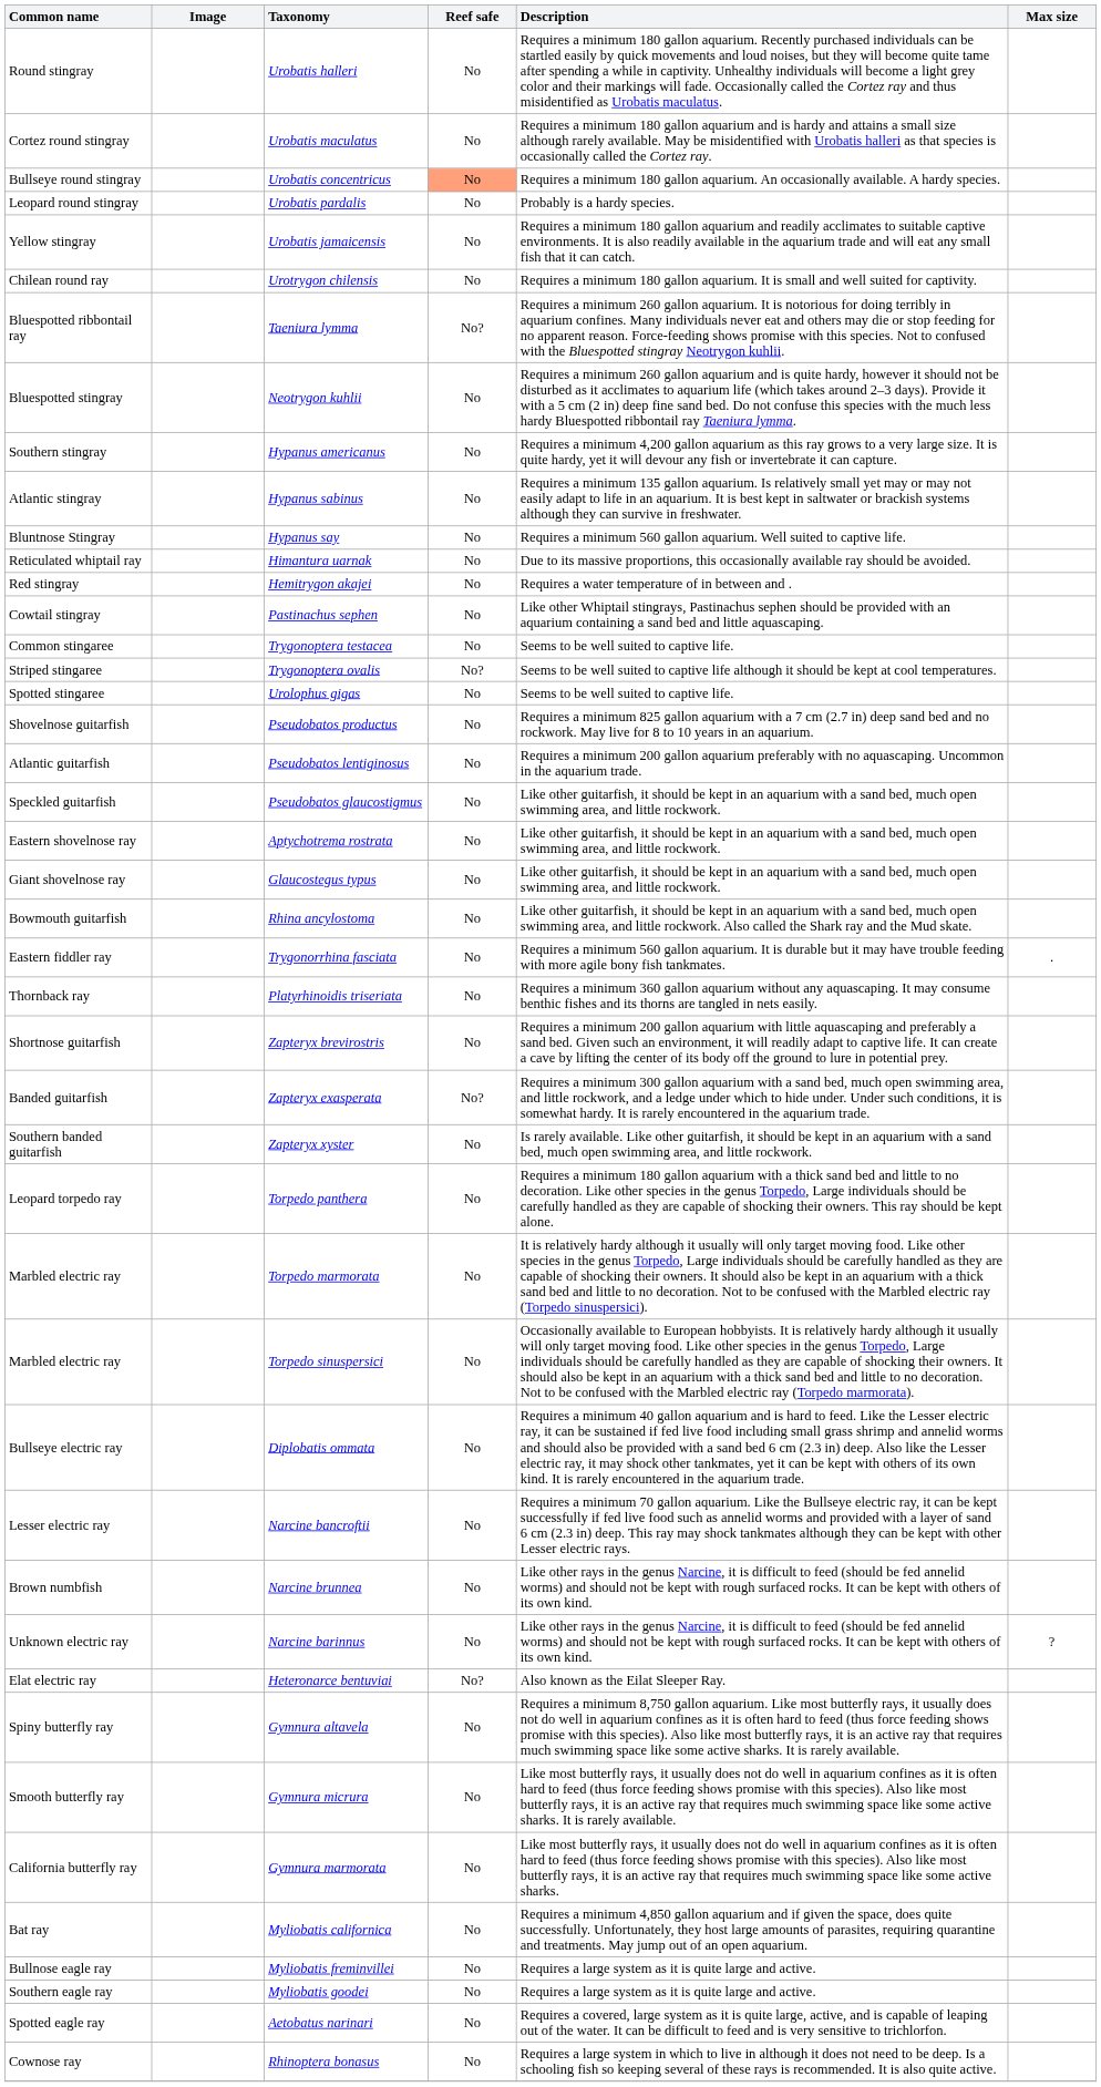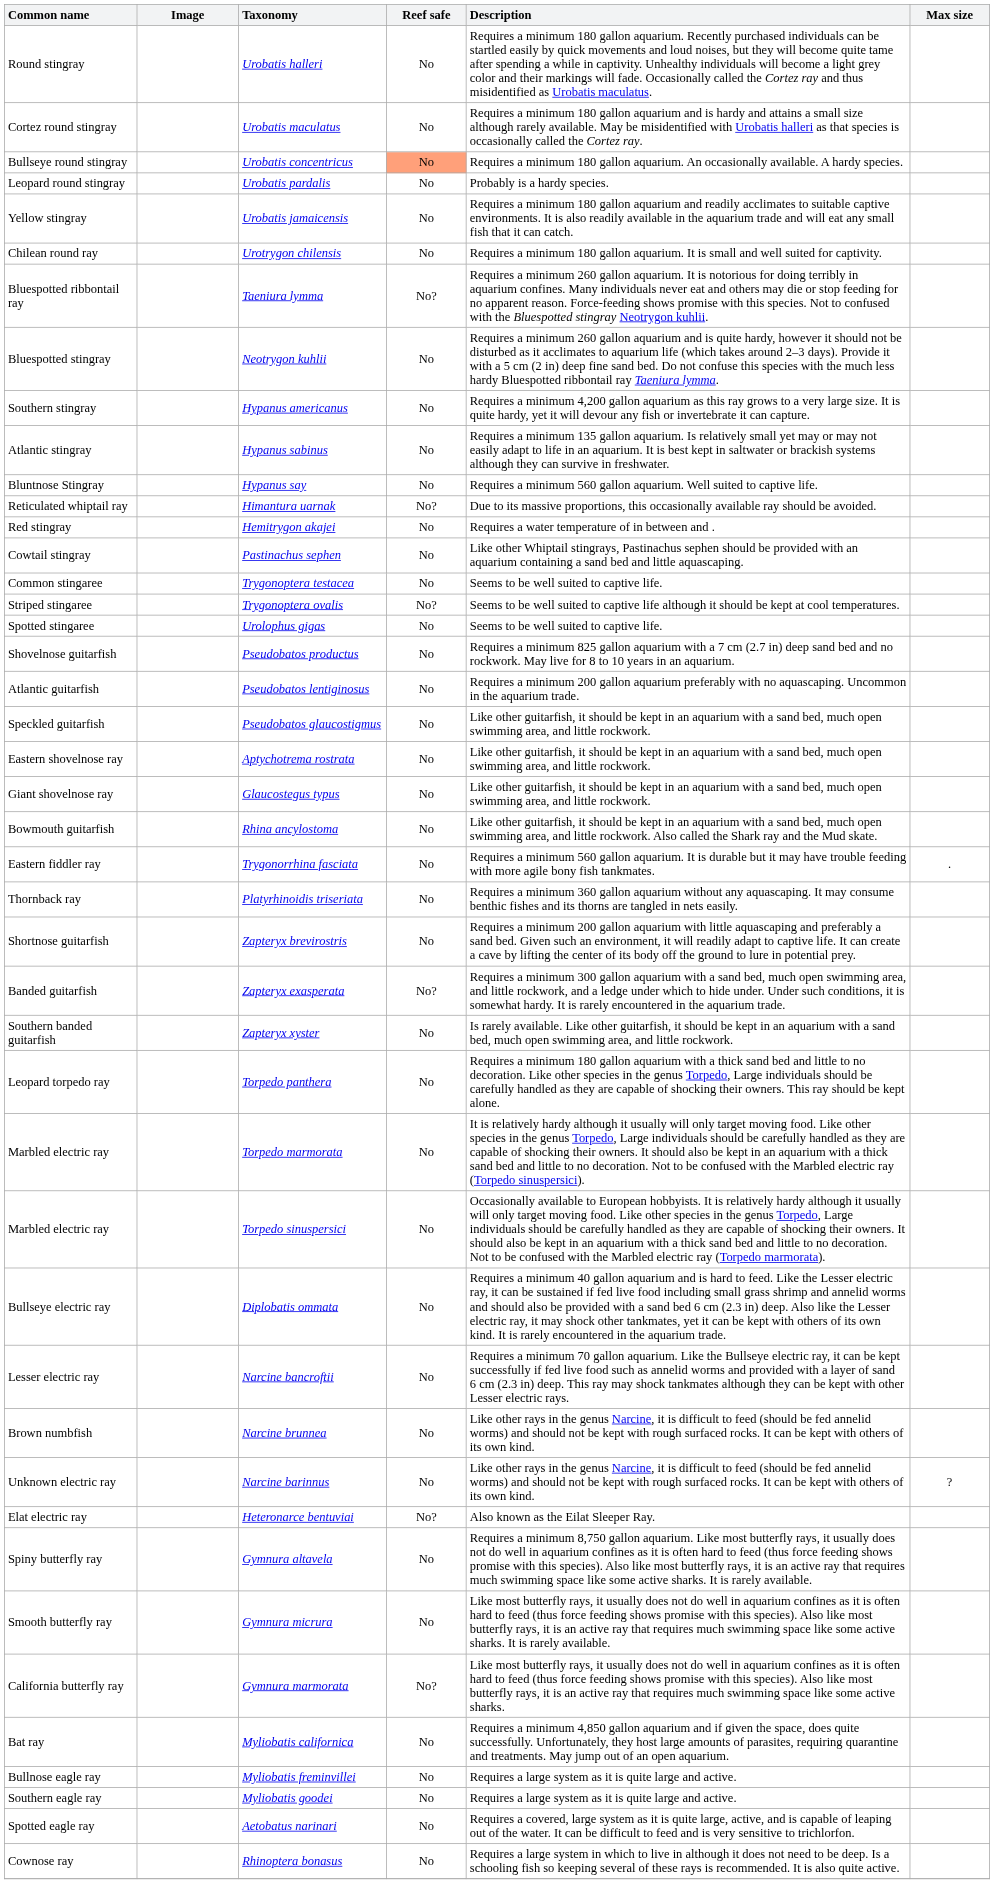 <table class="sortable collapsible" cellpadding="4" width="100%" border="1" style="border:1px solid #aaa; border-collapse:collapse">
 <tr>
 <th align="left" style="background:#F2F3F4" width="170px">Common name</th>
 <th style="background:#F2F3F4" width="130px" class="unsortable">Image</th>
 <th align="left" style="background:#F2F3F4" width="190px">Taxonomy</th>
 <th style="background:#F2F3F4" width="100px">Reef safe</th>
 <th align="left" style="background:#F2F3F4" width="610px" class="unsortable">Description</th>
 <th style="background:#F2F3F4" width="100px">Max size</th>
 </tr>
 <tr>
 <td>Round stingray</td>
 <td></td>
 <td><em><a href='#'>Urobatis halleri</a></em></td>
 <td align="center">No</td>
 <td>Requires a minimum 180 gallon aquarium. Recently purchased individuals can be startled easily by quick movements and loud noises, but they will become quite tame after spending a while in captivity. Unhealthy individuals will become a light grey color and their markings will fade. Occasionally called the <em>Cortez ray</em> and thus misidentified as <a href='#'>Urobatis maculatus</a>.</td>
 <td align="center"></td>
 </tr>
 <tr>
 <td>Cortez round stingray</td>
 <td></td>
 <td><em><a href='#'>Urobatis maculatus</a></em></td>
 <td align="center">No</td>
 <td>Requires a minimum 180 gallon aquarium and is hardy and attains a small size although rarely available. May be misidentified with <a href='#'>Urobatis halleri</a> as that species is occasionally called the <em>Cortez ray</em>.</td>
 <td align="center"></td>
 </tr>
 <tr>
 <td>Bullseye round stingray</td>
 <td></td>
 <td><em><a href='#'>Urobatis concentricus</a></em></td>
 <td align="center" style="background: lightsalmon;">No</td>
 <td>Requires a minimum 180 gallon aquarium. An occasionally available. A hardy species.</td>
 <td align="center"></td>
 </tr>
 <tr>
 <td>Leopard round stingray</td>
 <td></td>
 <td><em><a href='#'>Urobatis pardalis</a></em></td>
 <td align="center">No</td>
 <td>Probably is a hardy species.</td>
 <td align="center"></td>
 </tr>
 <tr>
 <td>Yellow stingray</td>
 <td></td>
 <td><em><a href='#'>Urobatis jamaicensis</a></em></td>
 <td align="center">No</td>
 <td>Requires a minimum 180 gallon aquarium and readily acclimates to suitable captive environments. It is also readily available in the aquarium trade and will eat any small fish that it can catch.</td>
 <td align="center"></td>
 </tr>
 <tr>
 <td>Chilean round ray</td>
 <td></td>
 <td><em><a href='#'>Urotrygon chilensis</a></em></td>
 <td align="center">No</td>
 <td>Requires a minimum 180 gallon aquarium. It is small and well suited for captivity.</td>
 <td align="center"></td>
 </tr>
 <tr>
 <td>Bluespotted ribbontail ray</td>
 <td></td>
 <td><em><a href='#'>Taeniura lymma</a></em></td>
 <td align="center">No?</td>
 <td>Requires a minimum 260 gallon aquarium. It is notorious for doing terribly in aquarium confines. Many individuals never eat and others may die or stop feeding for no apparent reason. Force-feeding shows promise with this species. Not to confused with the <em>Bluespotted stingray</em> <a href='#'>Neotrygon kuhlii</a>.</td>
 <td align="center"></td>
 </tr>
 <tr>
 <td>Bluespotted stingray</td>
 <td></td>
 <td><em><a href='#'>Neotrygon kuhlii</a></em></td>
 <td align="center">No</td>
 <td>Requires a minimum 260 gallon aquarium and is quite hardy, however it should not be disturbed as it acclimates to aquarium life (which takes around 2–3 days). Provide it with a 5 cm (2 in) deep fine sand bed. Do not confuse this species with the much less hardy Bluespotted ribbontail ray <em><a href='#'>Taeniura lymma</a></em>.</td>
 <td align="center"></td>
 </tr>
 <tr>
 <td>Southern stingray</td>
 <td></td>
 <td><em><a href='#'>Hypanus americanus</a></em></td>
 <td align="center">No</td>
 <td>Requires a minimum 4,200 gallon aquarium as this ray grows to a very large size. It is quite hardy, yet it will devour any fish or invertebrate it can capture.</td>
 <td align="center"></td>
 </tr>
 <tr>
 <td>Atlantic stingray</td>
 <td></td>
 <td><em><a href='#'>Hypanus sabinus</a></em></td>
 <td align="center">No</td>
 <td>Requires a minimum 135 gallon aquarium. Is relatively small yet may or may not easily adapt to life in an aquarium. It is best kept in saltwater or brackish systems although they can survive in freshwater.</td>
 <td align="center"></td>
 </tr>
 <tr>
 <td>Bluntnose Stingray</td>
 <td></td>
 <td><em><a href='#'>Hypanus say</a></em></td>
 <td align="center">No</td>
 <td>Requires a minimum 560 gallon aquarium. Well suited to captive life.</td>
 <td align="center"></td>
 </tr>
 <tr>
 <td>Reticulated whiptail ray</td>
 <td></td>
 <td><em><a href='#'>Himantura uarnak</a></em></td>
-<td align="center">No</td>
+<td align="center">No?</td>
 <td>Due to its massive proportions, this occasionally available ray should be avoided.</td>
 <td align="center"></td>
 </tr>
 <tr>
 <td>Red stingray</td>
 <td></td>
 <td><em><a href='#'>Hemitrygon akajei</a></em></td>
 <td align="center">No</td>
 <td>Requires a water temperature of in between  and .</td>
 <td align="center"></td>
 </tr>
 <tr>
 <td>Cowtail stingray</td>
 <td></td>
 <td><em><a href='#'>Pastinachus sephen</a></em></td>
 <td align="center">No</td>
 <td>Like other Whiptail stingrays, Pastinachus sephen should be provided with an aquarium containing a sand bed and little aquascaping.</td>
 <td align="center"></td>
 </tr>
 <tr>
 <td>Common stingaree</td>
 <td></td>
 <td><em><a href='#'>Trygonoptera testacea</a></em></td>
 <td align="center">No</td>
 <td>Seems to be well suited to captive life.</td>
 <td align="center"></td>
 </tr>
 <tr>
 <td>Striped stingaree</td>
 <td></td>
 <td><em><a href='#'>Trygonoptera ovalis</a></em></td>
 <td align="center">No?</td>
 <td>Seems to be well suited to captive life although it should be kept at cool temperatures.</td>
 <td align="center"></td>
 </tr>
 <tr>
 <td>Spotted stingaree</td>
 <td></td>
 <td><em><a href='#'>Urolophus gigas</a></em></td>
 <td align="center">No</td>
 <td>Seems to be well suited to captive life.</td>
 <td align="center"></td>
 </tr>
 <tr>
 <td>Shovelnose guitarfish</td>
 <td></td>
 <td><em><a href='#'>Pseudobatos productus</a></em></td>
 <td align="center">No</td>
 <td>Requires a minimum 825 gallon aquarium with a 7 cm (2.7 in) deep sand bed and no rockwork. May live for 8 to 10 years in an aquarium.</td>
 <td align="center"></td>
 </tr>
 <tr>
 <td>Atlantic guitarfish</td>
 <td></td>
 <td><em><a href='#'>Pseudobatos lentiginosus</a></em></td>
 <td align="center">No</td>
 <td>Requires a minimum 200 gallon aquarium preferably with no aquascaping. Uncommon in the aquarium trade.</td>
 <td align="center"></td>
 </tr>
 <tr>
 <td>Speckled guitarfish</td>
 <td></td>
 <td><em><a href='#'>Pseudobatos glaucostigmus</a></em></td>
 <td align="center">No</td>
 <td>Like other guitarfish, it should be kept in an aquarium with a sand bed, much open swimming area, and little rockwork.</td>
 <td align="center"></td>
 </tr>
 <tr>
 <td>Eastern shovelnose ray</td>
 <td></td>
 <td><em><a href='#'>Aptychotrema rostrata</a></em></td>
 <td align="center">No</td>
 <td>Like other guitarfish, it should be kept in an aquarium with a sand bed, much open swimming area, and little rockwork.</td>
 <td align="center"></td>
 </tr>
 <tr>
 <td>Giant shovelnose ray</td>
 <td></td>
 <td><em><a href='#'>Glaucostegus typus</a></em></td>
 <td align="center">No</td>
 <td>Like other guitarfish, it should be kept in an aquarium with a sand bed, much open swimming area, and little rockwork.</td>
 <td align="center"></td>
 </tr>
 <tr>
 <td>Bowmouth guitarfish</td>
 <td></td>
 <td><em><a href='#'>Rhina ancylostoma</a></em></td>
 <td align="center">No</td>
 <td>Like other guitarfish, it should be kept in an aquarium with a sand bed, much open swimming area, and little rockwork. Also called the Shark ray and the Mud skate.</td>
 <td align="center"></td>
 </tr>
 <tr>
 <td>Eastern fiddler ray</td>
 <td></td>
 <td><em><a href='#'>Trygonorrhina fasciata</a></em></td>
 <td align="center">No</td>
 <td>Requires a minimum 560 gallon aquarium. It is durable but it may have trouble feeding with more agile bony fish tankmates.</td>
 <td align="center">.</td>
 </tr>
 <tr>
 <td>Thornback ray</td>
 <td></td>
 <td><em><a href='#'>Platyrhinoidis triseriata</a></em></td>
 <td align="center">No</td>
 <td>Requires a minimum 360 gallon aquarium without any aquascaping. It may consume benthic fishes and its thorns are tangled in nets easily.</td>
 <td align="center"></td>
 </tr>
 <tr>
 <td>Shortnose guitarfish</td>
 <td></td>
 <td><em><a href='#'>Zapteryx brevirostris</a></em></td>
 <td align="center">No</td>
 <td>Requires a minimum 200 gallon aquarium with little aquascaping and preferably a sand bed. Given such an environment, it will readily adapt to captive life. It can create a cave by lifting the center of its body off the ground to lure in potential prey.</td>
 <td align="center"></td>
 </tr>
 <tr>
 <td>Banded guitarfish</td>
 <td></td>
 <td><em><a href='#'>Zapteryx exasperata</a></em></td>
 <td align="center">No?</td>
 <td>Requires a minimum 300 gallon aquarium with a sand bed, much open swimming area, and little rockwork, and a ledge under which to hide under. Under such conditions, it is somewhat hardy. It is rarely encountered in the aquarium trade.</td>
 <td align="center"></td>
 </tr>
 <tr>
 <td>Southern banded guitarfish</td>
 <td></td>
 <td><em><a href='#'>Zapteryx xyster</a></em></td>
 <td align="center">No</td>
 <td>Is rarely available. Like other guitarfish, it should be kept in an aquarium with a sand bed, much open swimming area, and little rockwork.</td>
 <td align="center"></td>
 </tr>
 <tr>
 <td>Leopard torpedo ray</td>
 <td></td>
 <td><em><a href='#'>Torpedo panthera</a></em></td>
 <td align="center">No</td>
 <td>Requires a minimum 180 gallon aquarium with a thick sand bed and little to no decoration. Like other species in the genus <a href='#'>Torpedo</a>, Large individuals should be carefully handled as they are capable of shocking their owners. This ray should be kept alone.</td>
 <td align="center"></td>
 </tr>
 <tr>
 <td>Marbled electric ray</td>
 <td></td>
 <td><em><a href='#'>Torpedo marmorata</a></em></td>
 <td align="center">No</td>
 <td>It is relatively hardy although it usually will only target moving food. Like other species in the genus <a href='#'>Torpedo</a>, Large individuals should be carefully handled as they are capable of shocking their owners. It should also be kept in an aquarium with a thick sand bed and little to no decoration. Not to be confused with the Marbled electric ray (<a href='#'>Torpedo sinuspersici</a>).</td>
 <td align="center"></td>
 </tr>
 <tr>
 <td>Marbled electric ray</td>
 <td></td>
 <td><em><a href='#'>Torpedo sinuspersici</a></em></td>
 <td align="center">No</td>
 <td>Occasionally available to European hobbyists. It is relatively hardy although it usually will only target moving food. Like other species in the genus <a href='#'>Torpedo</a>, Large individuals should be carefully handled as they are capable of shocking their owners. It should also be kept in an aquarium with a thick sand bed and little to no decoration. Not to be confused with the Marbled electric ray (<a href='#'>Torpedo marmorata</a>).</td>
 <td align="center"></td>
 </tr>
 <tr>
 <td>Bullseye electric ray</td>
 <td></td>
 <td><em><a href='#'>Diplobatis ommata</a></em></td>
 <td align="center">No</td>
 <td>Requires a minimum 40 gallon aquarium and is hard to feed. Like the Lesser electric ray, it can be sustained if fed live food including small grass shrimp and annelid worms and should also be provided with a sand bed 6 cm (2.3 in) deep. Also like the Lesser electric ray, it may shock other tankmates, yet it can be kept with others of its own kind. It is rarely encountered in the aquarium trade.</td>
 <td align="center"></td>
 </tr>
 <tr>
 <td>Lesser electric ray</td>
 <td></td>
 <td><em><a href='#'>Narcine bancroftii</a></em></td>
 <td align="center">No</td>
 <td>Requires a minimum 70 gallon aquarium. Like the Bullseye electric ray, it can be kept successfully if fed live food such as annelid worms and provided with a layer of sand 6 cm (2.3 in) deep. This ray may shock tankmates although they can be kept with other Lesser electric rays.</td>
 <td align="center"></td>
 </tr>
 <tr>
 <td>Brown numbfish</td>
 <td></td>
 <td><em><a href='#'>Narcine brunnea</a></em></td>
 <td align="center">No</td>
 <td>Like other rays in the genus <a href='#'>Narcine</a>, it is difficult to feed (should be fed annelid worms) and should not be kept with rough surfaced rocks. It can be kept with others of its own kind.</td>
 <td align="center"></td>
 </tr>
 <tr>
 <td>Unknown electric ray</td>
 <td></td>
 <td><em><a href='#'>Narcine barinnus</a></em></td>
 <td align="center">No</td>
 <td>Like other rays in the genus <a href='#'>Narcine</a>, it is difficult to feed (should be fed annelid worms) and should not be kept with rough surfaced rocks. It can be kept with others of its own kind.</td>
 <td align="center">?</td>
 </tr>
 <tr>
 <td>Elat electric ray</td>
 <td></td>
 <td><em><a href='#'>Heteronarce bentuviai</a></em></td>
 <td align="center">No?</td>
 <td>Also known as the Eilat Sleeper Ray.</td>
 <td align="center"></td>
 </tr>
 <tr>
 <td>Spiny butterfly ray</td>
 <td></td>
 <td><em><a href='#'>Gymnura altavela</a></em></td>
 <td align="center">No</td>
 <td>Requires a minimum 8,750 gallon aquarium. Like most butterfly rays, it usually does not do well in aquarium confines as it is often hard to feed (thus force feeding shows promise with this species). Also like most butterfly rays, it is an active ray that requires much swimming space like some active sharks. It is rarely available.</td>
 <td align="center"></td>
 </tr>
 <tr>
 <td>Smooth butterfly ray</td>
 <td></td>
 <td><em><a href='#'>Gymnura micrura</a></em></td>
 <td align="center">No</td>
 <td>Like most butterfly rays, it usually does not do well in aquarium confines as it is often hard to feed (thus force feeding shows promise with this species). Also like most butterfly rays, it is an active ray that requires much swimming space like some active sharks. It is rarely available.</td>
 <td align="center"></td>
 </tr>
 <tr>
 <td>California butterfly ray</td>
 <td></td>
 <td><em><a href='#'>Gymnura marmorata</a></em></td>
-<td align="center">No</td>
+<td align="center">No?</td>
 <td>Like most butterfly rays, it usually does not do well in aquarium confines as it is often hard to feed (thus force feeding shows promise with this species). Also like most butterfly rays, it is an active ray that requires much swimming space like some active sharks.</td>
 <td align="center"></td>
 </tr>
 <tr>
 <td>Bat ray</td>
 <td></td>
 <td><em><a href='#'>Myliobatis californica</a></em></td>
 <td align="center">No</td>
 <td>Requires a minimum 4,850 gallon aquarium and if given the space, does quite successfully. Unfortunately, they host large amounts of parasites, requiring quarantine and treatments. May jump out of an open aquarium.</td>
 <td align="center"></td>
 </tr>
 <tr>
 <td>Bullnose eagle ray</td>
 <td></td>
 <td><em><a href='#'>Myliobatis freminvillei</a></em></td>
 <td align="center">No</td>
 <td>Requires a large system as it is quite large and active.</td>
 <td align="center"></td>
 </tr>
 <tr>
 <td>Southern eagle ray</td>
 <td></td>
 <td><em><a href='#'>Myliobatis goodei</a></em></td>
 <td align="center">No</td>
 <td>Requires a large system as it is quite large and active.</td>
 <td align="center"></td>
 </tr>
 <tr>
 <td>Spotted eagle ray</td>
 <td></td>
 <td><em><a href='#'>Aetobatus narinari</a></em></td>
 <td align="center">No</td>
 <td>Requires a covered, large system as it is quite large, active, and is capable of leaping out of the water. It can be difficult to feed and is very sensitive to trichlorfon.</td>
 <td align="center"></td>
 </tr>
 <tr>
 <td>Cownose ray</td>
 <td></td>
 <td><em><a href='#'>Rhinoptera bonasus</a></em></td>
 <td align="center">No</td>
 <td>Requires a large system in which to live in although it does not need to be deep. Is a schooling fish so keeping several of these rays is recommended. It is also quite active.</td>
 <td align="center"></td>
 </tr>
 <tr>
 </tr>
 </table>
